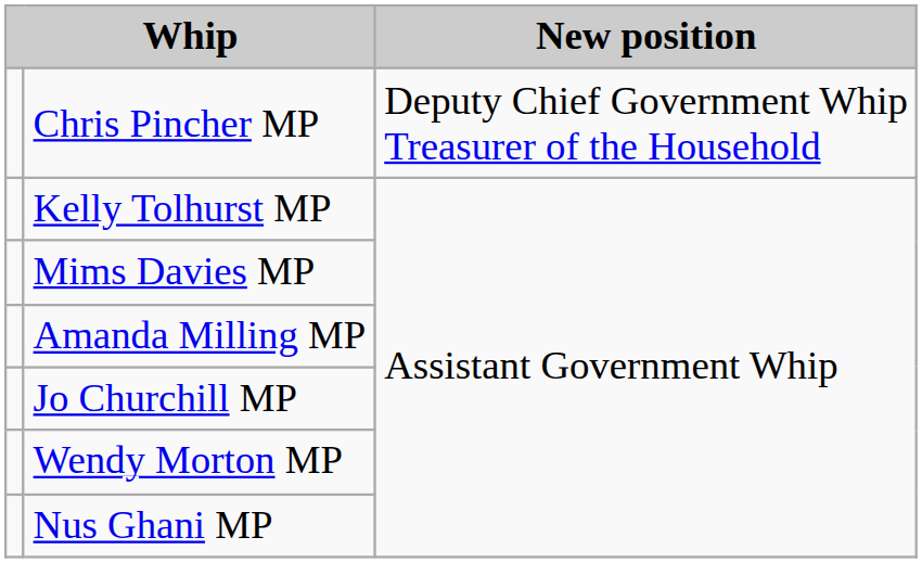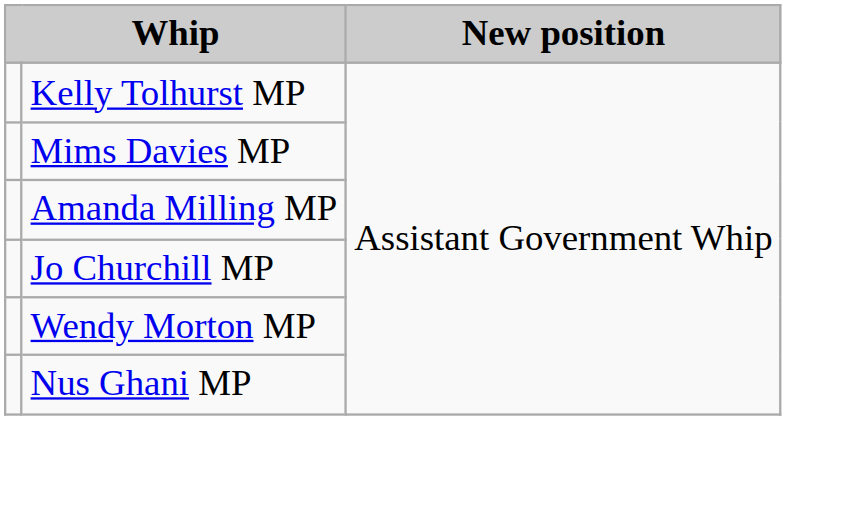 <table class="wikitable">
 <tr>
 <th scope="col" style="background:#ccc;" colspan=2>Whip</th>
 <th scope="col" style="background:#ccc;">New position</th>
-</tr>
-<tr>
-<td></td>
-<td><a href='#'>Chris Pincher</a> MP</td>
-<td>Deputy Chief Government Whip<br> <a href='#'>Treasurer of the Household</a></td>
 </tr>
 <tr>
 <td></td>
 <td><a href='#'>Kelly Tolhurst</a> MP</td>
 <td rowspan=6>Assistant Government Whip</td>
 </tr>
 <tr>
 <td></td>
 <td><a href='#'>Mims Davies</a> MP</td>
 </tr>
 <tr>
 <td></td>
 <td><a href='#'>Amanda Milling</a> MP</td>
 </tr>
 <tr>
 <td></td>
 <td><a href='#'>Jo Churchill</a> MP</td>
 </tr>
 <tr>
 <td></td>
 <td><a href='#'>Wendy Morton</a> MP</td>
 </tr>
 <tr>
 <td></td>
 <td><a href='#'>Nus Ghani</a> MP</td>
 </tr>
 </table>
